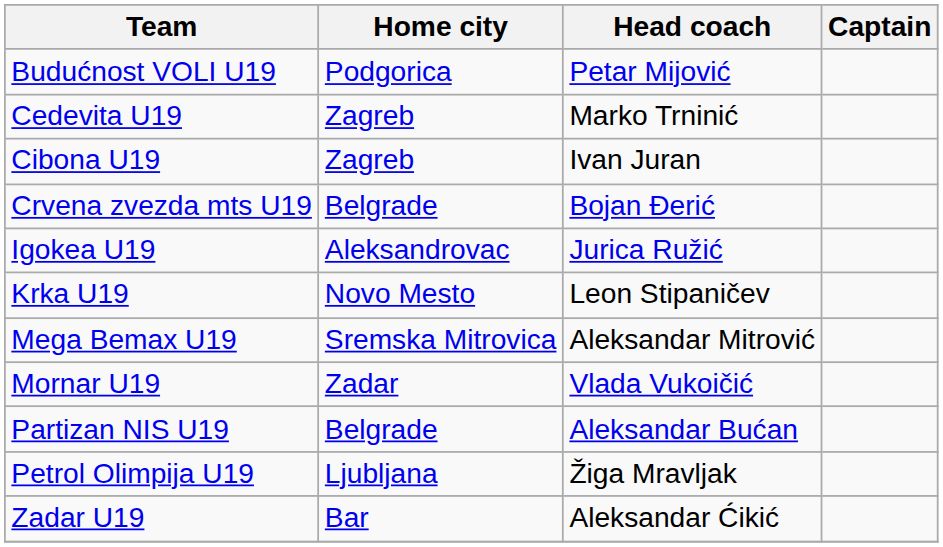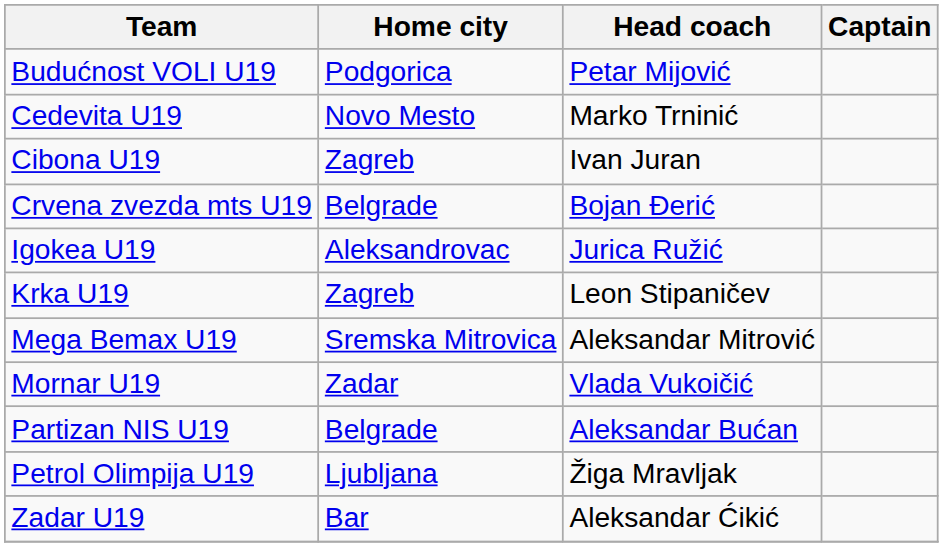 <table class="wikitable sortable">
 <tr>
 <th>Team</th>
 <th>Home city</th>
 <th>Head coach</th>
 <th>Captain</th>
 </tr>
 <tr>
 <td><a href='#'>Budućnost VOLI U19</a></td>
 <td><a href='#'>Podgorica</a></td>
 <td> <a href='#'>Petar Mijović</a></td>
 <td></td>
 </tr>
 <tr>
 <td><a href='#'>Cedevita U19</a></td>
-<td><a href='#'>Zagreb</a></td>
+<td><a href='#'>Novo Mesto</a></td>
 <td> Marko Trninić</td>
 <td></td>
 </tr>
 <tr>
 <td><a href='#'>Cibona U19</a></td>
 <td><a href='#'>Zagreb</a></td>
 <td> Ivan Juran</td>
 <td></td>
 </tr>
 <tr>
 <td><a href='#'>Crvena zvezda mts U19</a></td>
 <td><a href='#'>Belgrade</a></td>
 <td> <a href='#'>Bojan Đerić</a></td>
 <td></td>
 </tr>
 <tr>
 <td><a href='#'>Igokea U19</a></td>
 <td><a href='#'>Aleksandrovac</a></td>
 <td> <a href='#'>Jurica Ružić</a></td>
 <td></td>
 </tr>
 <tr>
 <td><a href='#'>Krka U19</a></td>
-<td><a href='#'>Novo Mesto</a></td>
+<td><a href='#'>Zagreb</a></td>
 <td> Leon Stipaničev</td>
 <td></td>
 </tr>
 <tr>
 <td><a href='#'>Mega Bemax U19</a></td>
 <td><a href='#'>Sremska Mitrovica</a></td>
 <td> Aleksandar Mitrović</td>
 <td></td>
 </tr>
 <tr>
 <td><a href='#'>Mornar U19</a></td>
 <td><a href='#'>Zadar</a></td>
 <td> <a href='#'>Vlada Vukoičić</a></td>
 <td></td>
 </tr>
 <tr>
 <td><a href='#'>Partizan NIS U19</a></td>
 <td><a href='#'>Belgrade</a></td>
 <td> <a href='#'>Aleksandar Bućan</a></td>
 <td></td>
 </tr>
 <tr>
 <td><a href='#'>Petrol Olimpija U19</a></td>
 <td><a href='#'>Ljubljana</a></td>
 <td> Žiga Mravljak</td>
 <td></td>
 </tr>
 <tr>
 <td><a href='#'>Zadar U19</a></td>
 <td><a href='#'>Bar</a></td>
 <td> Aleksandar Ćikić</td>
 <td></td>
 </tr>
 <tr>
 </tr>
 </table>
